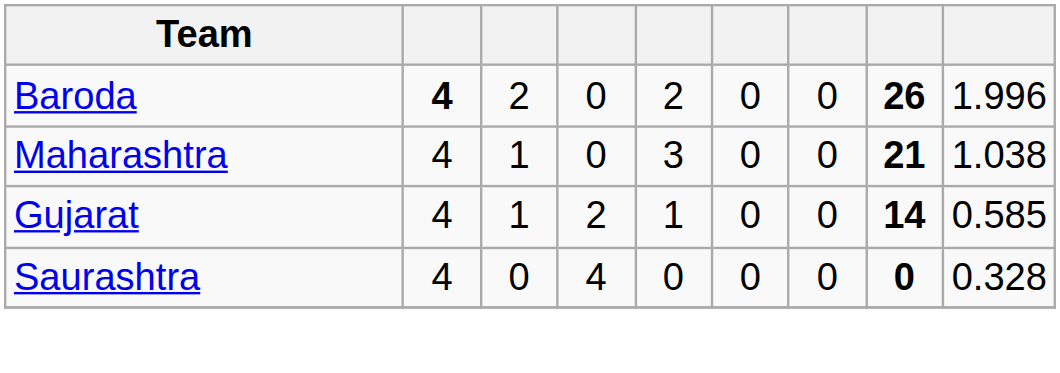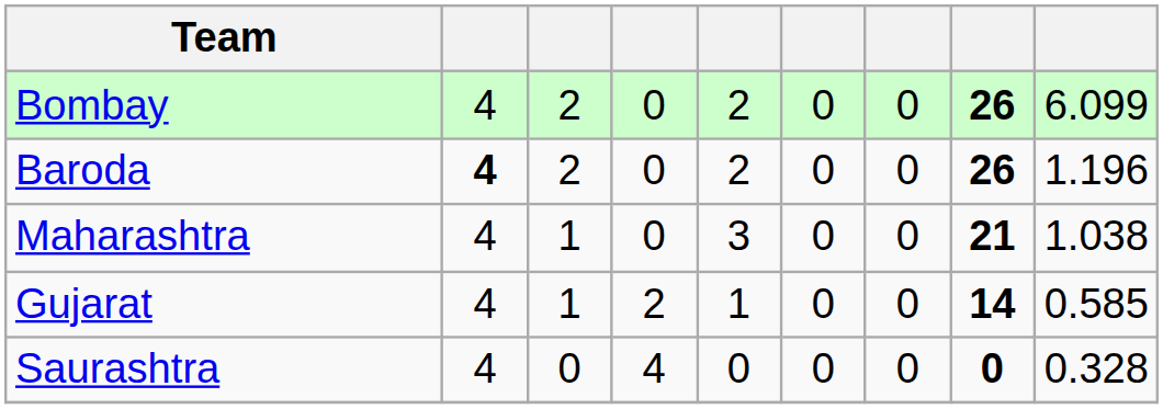 <table class="wikitable" style="text-align:center">
 <tr>
 <th style="width:160px">Team</th>
 <th style="width:25px"></th>
 <th style="width:25px"></th>
 <th style="width:25px"></th>
 <th style="width:25px"></th>
 <th style="width:25px"></th>
 <th style="width:25px"></th>
 <th style="width:25px"></th>
 <th style="width:25px;"></th>
 </tr>
+<tr style="background:#cfc;">
+<td style="text-align:left"><a href='#'>Bombay</a></td>
+<td>4</td>
+<td>2</td>
+<td>0</td>
+<td>2</td>
+<td>0</td>
+<td>0</td>
+<td><strong>26</strong></td>
+<td>6.099</td>
+</tr>
 <tr>
 <td style="text-align:left"><a href='#'>Baroda</a></td>
 <td><strong>4</strong></td>
 <td>2</td>
 <td>0</td>
 <td>2</td>
 <td>0</td>
 <td>0</td>
 <td><strong>26</strong></td>
-<td>1.996</td>
+<td>1.196</td>
 </tr>
 <tr>
 <td style="text-align:left"><a href='#'>Maharashtra</a></td>
 <td>4</td>
 <td>1</td>
 <td>0</td>
 <td>3</td>
 <td>0</td>
 <td>0</td>
 <td><strong>21</strong></td>
 <td>1.038</td>
 </tr>
 <tr>
 <td style="text-align:left"><a href='#'>Gujarat</a></td>
 <td>4</td>
 <td>1</td>
 <td>2</td>
 <td>1</td>
 <td>0</td>
 <td>0</td>
 <td><strong>14</strong></td>
 <td>0.585</td>
 </tr>
 <tr>
 <td style="text-align:left"><a href='#'>Saurashtra</a></td>
 <td>4</td>
 <td>0</td>
 <td>4</td>
 <td>0</td>
 <td>0</td>
 <td>0</td>
 <td><strong>0</strong></td>
 <td>0.328</td>
 </tr>
 <tr>
 </tr>
 </table>
